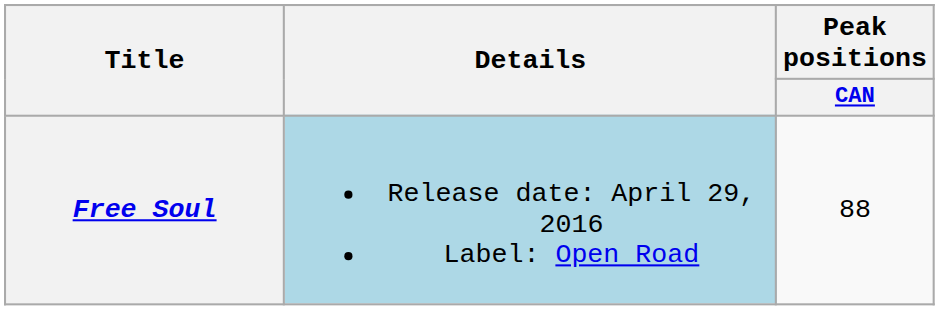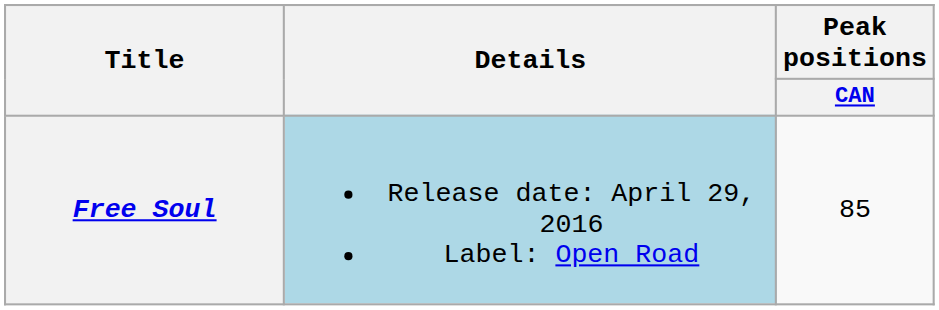 <table class="wikitable plainrowheaders" style="text-align:center;">
 <tr>
 <th rowspan="2" style="width:10em;">Title</th>
 <th rowspan="2" style="width:18em;">Details</th>
 <th>Peak<br>positions</th>
 </tr>
 <tr style="font-size:smaller;">
 <th><a href='#'>CAN</a><br></th>
 </tr>
 <tr>
 <th scope="row"><em><a href='#'>Free Soul</a></em></th>
 <td style="background: lightblue;"><br><ul><li>Release date: April 29, 2016</li><li>Label: <a href='#'>Open Road</a></li></ul></td>
-<td>88</td>
+<td>85</td>
 </tr>
 </table>
